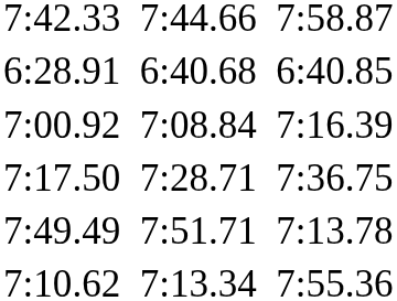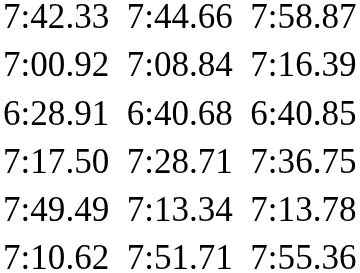 <table>
 <tr>
 <th></th>
 <td></td>
 <td>7:42.33</td>
 <td></td>
 <td>7:44.66</td>
 <td></td>
 <td>7:58.87</td>
 </tr>
 <tr>
 <th></th>
 <td></td>
+<td>7:00.92</td>
+<td></td>
+<td>7:08.84</td>
+<td></td>
+<td>7:16.39</td>
+</tr>
+<tr>
+<th></th>
+<td></td>
 <td>6:28.91</td>
 <td></td>
 <td>6:40.68</td>
 <td></td>
 <td>6:40.85</td>
-</tr>
-<tr>
-<th></th>
-<td></td>
-<td>7:00.92</td>
-<td></td>
-<td>7:08.84</td>
-<td></td>
-<td>7:16.39</td>
 </tr>
 <tr>
 <th></th>
 <td></td>
 <td>7:17.50</td>
 <td></td>
 <td>7:28.71</td>
 <td></td>
 <td>7:36.75</td>
 </tr>
 <tr>
 <th></th>
 <td></td>
 <td>7:49.49</td>
 <td></td>
-<td>7:51.71</td>
+<td>7:13.34</td>
 <td></td>
 <td>7:13.78</td>
 </tr>
 <tr>
 <th></th>
 <td></td>
 <td>7:10.62</td>
 <td></td>
-<td>7:13.34</td>
+<td>7:51.71</td>
 <td></td>
 <td>7:55.36</td>
 </tr>
 </table>
